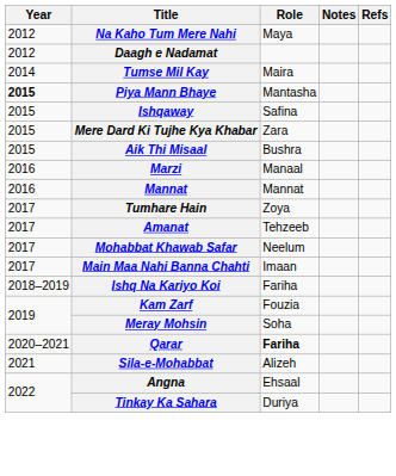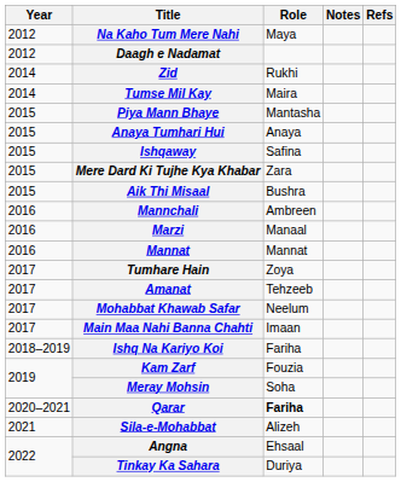 <table class="wikitable sortable plainrowheaders">
 <tr style="text-align:center;">
 <th scope="col">Year</th>
 <th scope="col">Title</th>
 <th scope="col">Role</th>
 <th scope="col">Notes</th>
 <th class="unsortable" scope="col">Refs</th>
 </tr>
 <tr>
 <td>2012</td>
 <th scope="row"><em><a href='#'>Na Kaho Tum Mere Nahi</a> </em></th>
 <td>Maya</td>
 <td></td>
 <td></td>
 </tr>
 <tr>
 <td>2012</td>
 <th scope="row"><em>Daagh e Nadamat </em></th>
 <td></td>
 <td></td>
 <td></td>
 </tr>
 <tr>
 <td>2014</td>
+<th scope="row"><em><a href='#'>Zid</a> </em></th>
+<td>Rukhi</td>
+<td></td>
+<td></td>
+</tr>
+<tr>
+<td>2014</td>
 <th scope="row"><em><a href='#'>Tumse Mil Kay</a> </em></th>
 <td>Maira</td>
 <td></td>
 <td></td>
 </tr>
 <tr>
-<td><strong>2015</strong></td>
+<td>2015</td>
 <th scope="row"><em><a href='#'>Piya Mann Bhaye</a></em></th>
 <td>Mantasha</td>
+<td></td>
+<td></td>
+</tr>
+<tr>
+<td>2015</td>
+<th scope="row"><em><a href='#'>Anaya Tumhari Hui</a> </em></th>
+<td>Anaya</td>
 <td></td>
 <td></td>
 </tr>
 <tr>
 <td>2015</td>
 <th scope="row"><em><a href='#'>Ishqaway</a> </em></th>
 <td>Safina</td>
 <td></td>
 <td></td>
 </tr>
 <tr>
 <td>2015</td>
 <th scope="row"><em>Mere Dard Ki Tujhe Kya Khabar</em></th>
 <td>Zara</td>
 <td></td>
 <td></td>
 </tr>
 <tr>
 <td>2015</td>
 <th scope="row"><em><a href='#'>Aik Thi Misaal</a> </em></th>
 <td>Bushra</td>
+<td></td>
+<td></td>
+</tr>
+<tr>
+<td>2016</td>
+<th scope="row"><em><a href='#'>Mannchali</a> </em></th>
+<td>Ambreen</td>
 <td></td>
 <td></td>
 </tr>
 <tr>
 <td>2016</td>
 <th scope="row"><em><a href='#'>Marzi</a> </em></th>
 <td>Manaal</td>
 <td></td>
 <td></td>
 </tr>
 <tr>
 <td>2016</td>
 <th scope="row"><em><a href='#'>Mannat</a></em></th>
 <td>Mannat</td>
 <td></td>
 <td></td>
 </tr>
 <tr>
 <td>2017</td>
 <th scope="row"><em>Tumhare Hain</em></th>
 <td>Zoya</td>
 <td></td>
 <td></td>
 </tr>
 <tr>
 <td>2017</td>
 <th scope="row"><em><a href='#'>Amanat</a></em></th>
 <td>Tehzeeb</td>
 <td></td>
 <td></td>
 </tr>
 <tr>
 <td>2017</td>
 <th scope="row"><em><a href='#'>Mohabbat Khawab Safar</a> </em></th>
 <td>Neelum</td>
 <td></td>
 <td></td>
 </tr>
 <tr>
 <td>2017</td>
 <th scope="row"><em><a href='#'>Main Maa Nahi Banna Chahti</a></em></th>
 <td>Imaan</td>
 <td></td>
 <td></td>
 </tr>
 <tr>
 <td>2018–2019</td>
 <th scope="row"><em><a href='#'>Ishq Na Kariyo Koi</a></em></th>
 <td>Fariha</td>
 <td></td>
 <td></td>
 </tr>
 <tr>
 <td rowspan="2">2019</td>
 <th scope="row"><em><a href='#'>Kam Zarf</a></em></th>
 <td>Fouzia</td>
 <td></td>
 <td></td>
 </tr>
 <tr>
 <th scope="row"><em><a href='#'>Meray Mohsin</a></em></th>
 <td>Soha</td>
 <td></td>
 <td></td>
 </tr>
 <tr>
 <td>2020–2021</td>
 <th scope="row"><em><a href='#'>Qarar</a></em></th>
 <td><strong>Fariha</strong></td>
 <td></td>
 <td></td>
 </tr>
 <tr>
 <td>2021</td>
 <th scope="row"><em><a href='#'>Sila-e-Mohabbat</a></em></th>
 <td>Alizeh</td>
 <td></td>
 <td></td>
 </tr>
 <tr>
 <td rowspan="2">2022</td>
 <th scope="row"><em>Angna</em></th>
 <td>Ehsaal</td>
 <td></td>
 <td></td>
 </tr>
 <tr>
 <th scope="row"><em><a href='#'>Tinkay Ka Sahara</a></em></th>
 <td>Duriya</td>
 <td></td>
 <td></td>
 </tr>
 </table>
